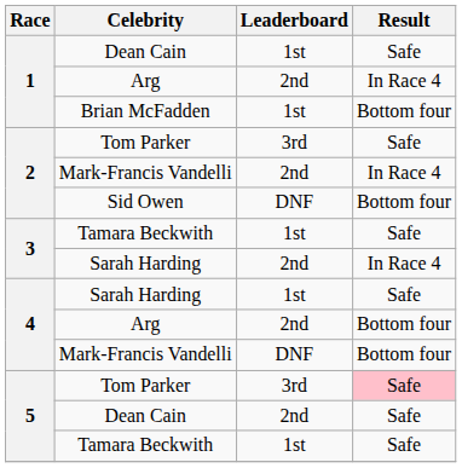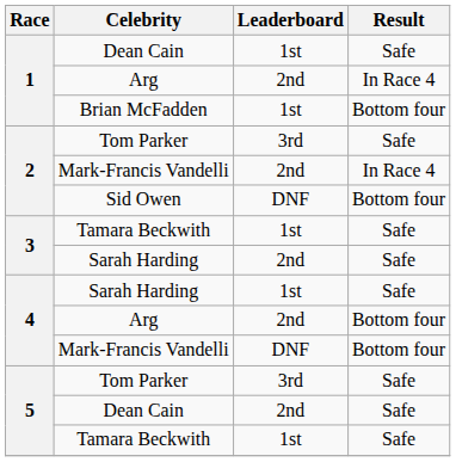 <table class="wikitable plainrowheaders" style="text-align:center;">
 <tr>
 <th>Race</th>
 <th>Celebrity</th>
 <th>Leaderboard</th>
 <th>Result</th>
 </tr>
 <tr>
 <th rowspan=3>1</th>
 <td>Dean Cain</td>
 <td>1st</td>
 <td>Safe</td>
 </tr>
 <tr>
 <td>Arg</td>
 <td>2nd</td>
 <td>In Race 4</td>
 </tr>
 <tr>
 <td>Brian McFadden</td>
 <td>1st</td>
 <td>Bottom four</td>
 </tr>
 <tr>
 <th rowspan=3>2</th>
 <td>Tom Parker</td>
 <td>3rd</td>
 <td>Safe</td>
 </tr>
 <tr>
 <td>Mark-Francis Vandelli</td>
 <td>2nd</td>
 <td>In Race 4</td>
 </tr>
 <tr>
 <td>Sid Owen</td>
 <td>DNF</td>
 <td>Bottom four</td>
 </tr>
 <tr>
 <th rowspan=2>3</th>
 <td>Tamara Beckwith</td>
 <td>1st</td>
 <td>Safe</td>
 </tr>
 <tr>
 <td>Sarah Harding</td>
 <td>2nd</td>
-<td>In Race 4</td>
+<td>Safe</td>
 </tr>
 <tr>
 <th rowspan=3>4</th>
 <td>Sarah Harding</td>
 <td>1st</td>
 <td>Safe</td>
 </tr>
 <tr>
 <td>Arg</td>
 <td>2nd</td>
 <td>Bottom four</td>
 </tr>
 <tr>
 <td>Mark-Francis Vandelli</td>
 <td>DNF</td>
 <td>Bottom four</td>
 </tr>
 <tr>
 <th rowspan=3>5</th>
 <td>Tom Parker</td>
 <td>3rd</td>
-<td style="background: pink;">Safe</td>
+<td>Safe</td>
 </tr>
 <tr>
 <td>Dean Cain</td>
 <td>2nd</td>
 <td>Safe</td>
 </tr>
 <tr>
 <td>Tamara Beckwith</td>
 <td>1st</td>
 <td>Safe</td>
 </tr>
 <tr>
 </tr>
 </table>
